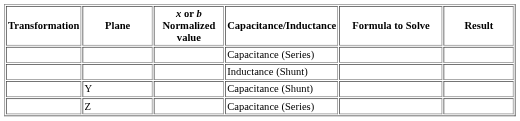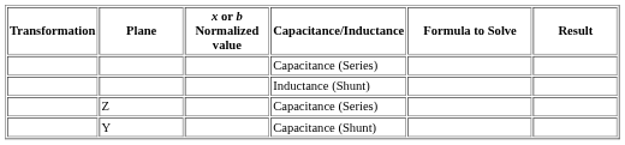 <table border="1" cellpadding="2">
 <tr>
 <th width="100">Transformation</th>
 <th width="100">Plane</th>
 <th width="100"><em>x</em> or <em>b</em> Normalized value</th>
 <th width="100">Capacitance/Inductance</th>
 <th width="150">Formula to Solve</th>
 <th width="100">Result</th>
 </tr>
 <tr>
 <td></td>
 <td></td>
 <td></td>
 <td>Capacitance (Series)</td>
 <td></td>
 <td></td>
 </tr>
 <tr>
 <td></td>
 <td></td>
 <td></td>
 <td>Inductance (Shunt)</td>
 <td></td>
 <td></td>
 </tr>
 <tr>
 <td></td>
+<td>Z</td>
+<td></td>
+<td>Capacitance (Series)</td>
+<td></td>
+<td></td>
+</tr>
+<tr>
+<td></td>
 <td>Y</td>
 <td></td>
 <td>Capacitance (Shunt)</td>
 <td></td>
 <td></td>
 </tr>
-<tr>
-<td></td>
-<td>Z</td>
-<td></td>
-<td>Capacitance (Series)</td>
-<td></td>
-<td></td>
-</tr>
 </table>
